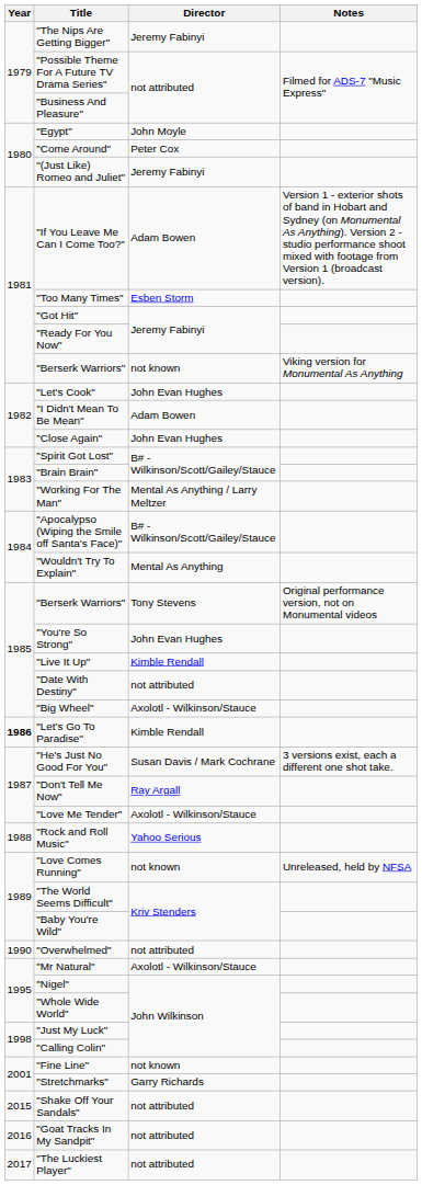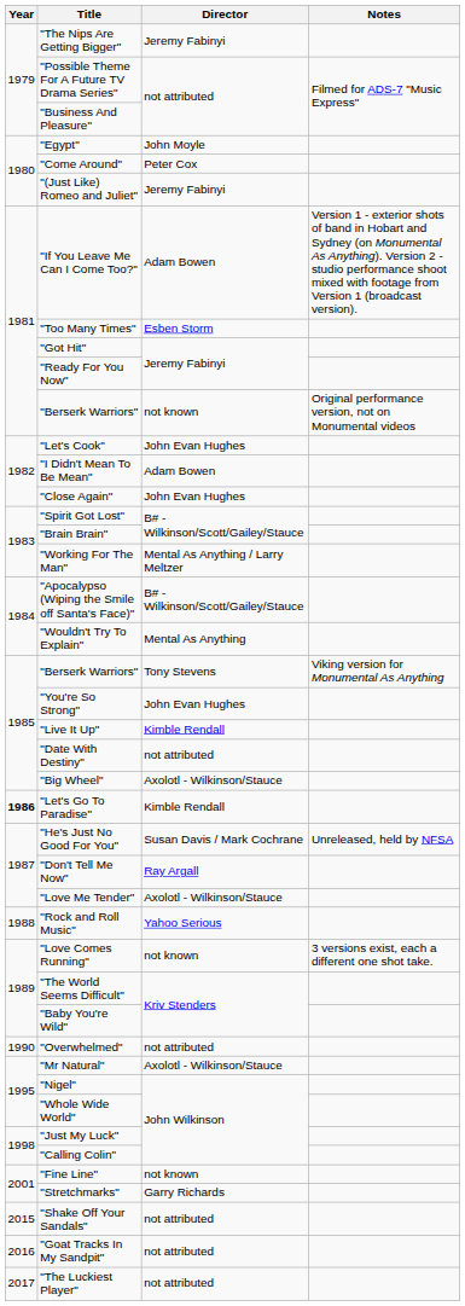 <table class="wikitable">
 <tr>
 <th>Year</th>
 <th>Title</th>
 <th>Director</th>
 <th>Notes</th>
 </tr>
 <tr>
 <td rowspan="3">1979</td>
 <td>"The Nips Are Getting Bigger"</td>
 <td>Jeremy Fabinyi</td>
 <td></td>
 </tr>
 <tr>
 <td>"Possible Theme For A Future TV Drama Series"</td>
 <td rowspan="2">not attributed</td>
 <td rowspan="2">Filmed for <a href='#'>ADS-7</a> "Music Express"</td>
 </tr>
 <tr>
 <td>"Business And Pleasure"</td>
 </tr>
 <tr>
 <td rowspan="3">1980</td>
 <td>"Egypt"</td>
 <td>John Moyle</td>
 <td></td>
 </tr>
 <tr>
 <td>"Come Around"</td>
 <td>Peter Cox</td>
 <td></td>
 </tr>
 <tr>
 <td>"(Just Like) Romeo and Juliet"</td>
 <td>Jeremy Fabinyi</td>
 <td></td>
 </tr>
 <tr>
 <td rowspan="5">1981</td>
 <td>"If You Leave Me Can I Come Too?"</td>
 <td>Adam Bowen</td>
 <td>Version 1 - exterior shots of band in Hobart and Sydney (on <em>Monumental As Anything</em>). Version 2 - studio performance shoot mixed with footage from Version 1 (broadcast version).</td>
 </tr>
 <tr>
 <td>"Too Many Times"</td>
 <td><a href='#'>Esben Storm</a></td>
 <td></td>
 </tr>
 <tr>
 <td>"Got Hit"</td>
 <td rowspan="2">Jeremy Fabinyi</td>
 <td></td>
 </tr>
 <tr>
 <td>"Ready For You Now"</td>
 <td></td>
 </tr>
 <tr>
 <td>"Berserk Warriors"</td>
 <td>not known</td>
-<td>Viking version for <em>Monumental As Anything</em></td>
+<td>Original performance version, not on Monumental videos</td>
 </tr>
 <tr>
 <td rowspan="3">1982</td>
 <td>"Let's Cook"</td>
 <td>John Evan Hughes</td>
 <td></td>
 </tr>
 <tr>
 <td>"I Didn't Mean To Be Mean"</td>
 <td>Adam Bowen</td>
 <td></td>
 </tr>
 <tr>
 <td>"Close Again"</td>
 <td>John Evan Hughes</td>
 <td></td>
 </tr>
 <tr>
 <td rowspan="3">1983</td>
 <td>"Spirit Got Lost"</td>
 <td rowspan="2">B# - Wilkinson/Scott/Gailey/Stauce</td>
 <td></td>
 </tr>
 <tr>
 <td>"Brain Brain"</td>
 <td></td>
 </tr>
 <tr>
 <td>"Working For The Man"</td>
 <td>Mental As Anything / Larry Meltzer</td>
 <td></td>
 </tr>
 <tr>
 <td rowspan="2">1984</td>
 <td>"Apocalypso (Wiping the Smile off Santa's Face)"</td>
 <td>B# - Wilkinson/Scott/Gailey/Stauce</td>
 <td></td>
 </tr>
 <tr>
 <td>"Wouldn't Try To Explain"</td>
 <td>Mental As Anything</td>
 <td></td>
 </tr>
 <tr>
 <td rowspan="5">1985</td>
 <td>"Berserk Warriors"</td>
 <td>Tony Stevens</td>
-<td>Original performance version, not on Monumental videos</td>
+<td>Viking version for <em>Monumental As Anything</em></td>
 </tr>
 <tr>
 <td>"You're So Strong"</td>
 <td>John Evan Hughes</td>
 <td></td>
 </tr>
 <tr>
 <td>"Live It Up"</td>
 <td><a href='#'>Kimble Rendall</a></td>
 <td></td>
 </tr>
 <tr>
 <td>"Date With Destiny"</td>
 <td>not attributed</td>
 <td></td>
 </tr>
 <tr>
 <td>"Big Wheel"</td>
 <td>Axolotl - Wilkinson/Stauce</td>
 <td></td>
 </tr>
 <tr>
 <td><strong>1986</strong></td>
 <td>"Let's Go To Paradise"</td>
 <td>Kimble Rendall</td>
 <td></td>
 </tr>
 <tr>
 <td rowspan="3">1987</td>
 <td>"He's Just No Good For You"</td>
 <td>Susan Davis / Mark Cochrane</td>
-<td>3 versions exist, each a different one shot take.</td>
+<td>Unreleased, held by <a href='#'>NFSA</a></td>
 </tr>
 <tr>
 <td>"Don't Tell Me Now"</td>
 <td><a href='#'>Ray Argall</a></td>
 <td></td>
 </tr>
 <tr>
 <td>"Love Me Tender"</td>
 <td>Axolotl - Wilkinson/Stauce</td>
 <td></td>
 </tr>
 <tr>
 <td>1988</td>
 <td>"Rock and Roll Music"</td>
 <td><a href='#'>Yahoo Serious</a></td>
 <td></td>
 </tr>
 <tr>
 <td rowspan="3">1989</td>
 <td>"Love Comes Running"</td>
 <td>not known</td>
-<td>Unreleased, held by <a href='#'>NFSA</a></td>
+<td>3 versions exist, each a different one shot take.</td>
 </tr>
 <tr>
 <td>"The World Seems Difficult"</td>
 <td rowspan="2"><a href='#'>Kriv Stenders</a></td>
 <td></td>
 </tr>
 <tr>
 <td>"Baby You're Wild"</td>
 <td></td>
 </tr>
 <tr>
 <td>1990</td>
 <td>"Overwhelmed"</td>
 <td>not attributed</td>
 <td></td>
 </tr>
 <tr>
 <td rowspan="3">1995</td>
 <td>"Mr Natural"</td>
 <td>Axolotl - Wilkinson/Stauce</td>
 <td></td>
 </tr>
 <tr>
 <td>"Nigel"</td>
 <td rowspan="4">John Wilkinson</td>
 <td></td>
 </tr>
 <tr>
 <td>"Whole Wide World"</td>
 <td></td>
 </tr>
 <tr>
 <td rowspan="2">1998</td>
 <td>"Just My Luck"</td>
 <td></td>
 </tr>
 <tr>
 <td>"Calling Colin"</td>
 <td></td>
 </tr>
 <tr>
 <td rowspan="2">2001</td>
 <td>"Fine Line"</td>
 <td>not known</td>
 <td></td>
 </tr>
 <tr>
 <td>"Stretchmarks"</td>
 <td>Garry Richards</td>
 <td></td>
 </tr>
 <tr>
 <td>2015</td>
 <td>"Shake Off Your Sandals"</td>
 <td>not attributed</td>
 <td></td>
 </tr>
 <tr>
 <td>2016</td>
 <td>"Goat Tracks In My Sandpit"</td>
 <td>not attributed</td>
 <td></td>
 </tr>
 <tr>
 <td>2017</td>
 <td>"The Luckiest Player"</td>
 <td>not attributed</td>
 <td></td>
 </tr>
 </table>
